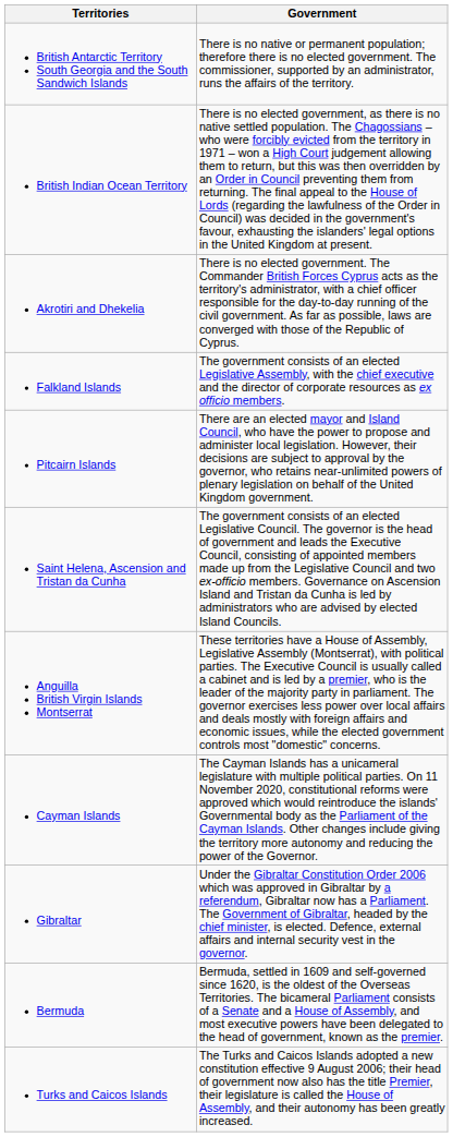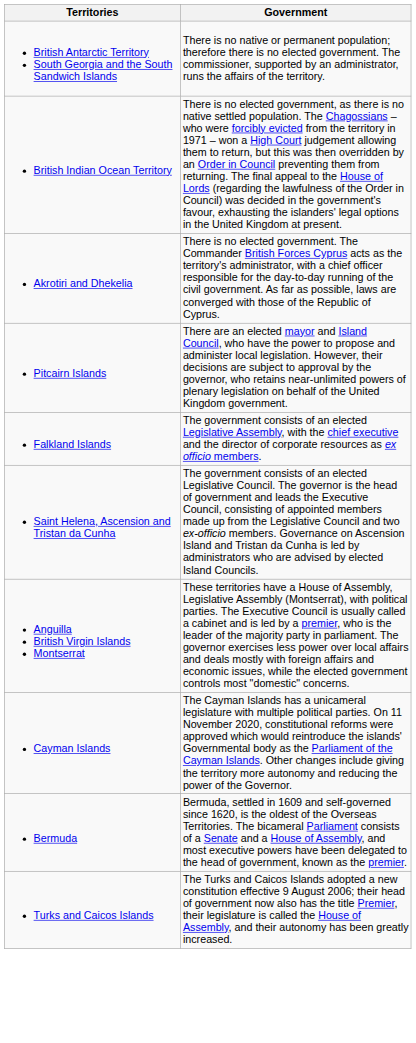 <table class="wikitable">
 <tr>
 <th>Territories</th>
 <th>Government</th>
 </tr>
 <tr>
 <td><br><ul><li><a href='#'>British Antarctic Territory</a></li><li><a href='#'>South Georgia and the South Sandwich Islands</a></li></ul></td>
 <td>There is no native or permanent population; therefore there is no elected government. The commissioner, supported by an administrator, runs the affairs of the territory.</td>
 </tr>
 <tr>
 <td><br><ul><li><a href='#'>British Indian Ocean Territory</a></li></ul></td>
 <td>There is no elected government, as there is no native settled population. The <a href='#'>Chagossians</a> – who were <a href='#'>forcibly evicted</a> from the territory in 1971 – won a <a href='#'>High Court</a> judgement allowing them to return, but this was then overridden by an <a href='#'>Order in Council</a> preventing them from returning. The final appeal to the <a href='#'>House of Lords</a> (regarding the lawfulness of the Order in Council) was decided in the government's favour, exhausting the islanders' legal options in the United Kingdom at present.</td>
 </tr>
 <tr>
 <td><br><ul><li><a href='#'>Akrotiri and Dhekelia</a></li></ul></td>
 <td>There is no elected government. The Commander <a href='#'>British Forces Cyprus</a> acts as the territory's administrator, with a chief officer responsible for the day-to-day running of the civil government. As far as possible, laws are converged with those of the Republic of Cyprus.</td>
 </tr>
 <tr>
+<td><br><ul><li><a href='#'>Pitcairn Islands</a></li></ul></td>
+<td>There are an elected <a href='#'>mayor</a> and <a href='#'>Island Council</a>, who have the power to propose and administer local legislation. However, their decisions are subject to approval by the governor, who retains near-unlimited powers of plenary legislation on behalf of the United Kingdom government.</td>
+</tr>
+<tr>
 <td><br><ul><li><a href='#'>Falkland Islands</a></li></ul></td>
 <td>The government consists of an elected <a href='#'>Legislative Assembly</a>, with the <a href='#'>chief executive</a> and the director of corporate resources as <a href='#'><em>ex officio</em> members</a>.</td>
-</tr>
-<tr>
-<td><br><ul><li><a href='#'>Pitcairn Islands</a></li></ul></td>
-<td>There are an elected <a href='#'>mayor</a> and <a href='#'>Island Council</a>, who have the power to propose and administer local legislation. However, their decisions are subject to approval by the governor, who retains near-unlimited powers of plenary legislation on behalf of the United Kingdom government.</td>
 </tr>
 <tr>
 <td><br><ul><li><a href='#'>Saint Helena, Ascension and Tristan da Cunha</a></li></ul></td>
 <td>The government consists of an elected Legislative Council. The governor is the head of government and leads the Executive Council, consisting of appointed members made up from the Legislative Council and two <em>ex-officio</em> members. Governance on Ascension Island and Tristan da Cunha is led by administrators who are advised by elected Island Councils.</td>
 </tr>
 <tr>
 <td><br><ul><li><a href='#'>Anguilla</a></li><li><a href='#'>British Virgin Islands</a></li><li><a href='#'>Montserrat</a></li></ul></td>
 <td>These territories have a House of Assembly, Legislative Assembly (Montserrat), with political parties. The Executive Council is usually called a cabinet and is led by a <a href='#'>premier</a>, who is the leader of the majority party in parliament. The governor exercises less power over local affairs and deals mostly with foreign affairs and economic issues, while the elected government controls most "domestic" concerns.</td>
 </tr>
 <tr>
 <td><br><ul><li><a href='#'>Cayman Islands</a></li></ul></td>
 <td>The Cayman Islands has a unicameral legislature with multiple political parties. On 11 November 2020, constitutional reforms were approved which would reintroduce the islands' Governmental body as the <a href='#'>Parliament of the Cayman Islands</a>. Other changes include giving the territory more autonomy and reducing the power of the Governor.</td>
 </tr>
 <tr>
-<td><br><ul><li><a href='#'>Gibraltar</a></li></ul></td>
-<td>Under the <a href='#'>Gibraltar Constitution Order 2006</a> which was approved in Gibraltar by <a href='#'>a referendum</a>, Gibraltar now has a <a href='#'>Parliament</a>. The <a href='#'>Government of Gibraltar</a>, headed by the <a href='#'>chief minister</a>, is elected. Defence, external affairs and internal security vest in the <a href='#'>governor</a>.</td>
-</tr>
-<tr>
 <td><br><ul><li><a href='#'>Bermuda</a></li></ul></td>
 <td>Bermuda, settled in 1609 and self-governed since 1620, is the oldest of the Overseas Territories. The bicameral <a href='#'>Parliament</a> consists of a <a href='#'>Senate</a> and a <a href='#'>House of Assembly</a>, and most executive powers have been delegated to the head of government, known as the <a href='#'>premier</a>.</td>
 </tr>
 <tr>
 <td><br><ul><li><a href='#'>Turks and Caicos Islands</a></li></ul></td>
 <td>The Turks and Caicos Islands adopted a new constitution effective 9 August 2006; their head of government now also has the title <a href='#'>Premier</a>, their legislature is called the <a href='#'>House of Assembly</a>, and their autonomy has been greatly increased.</td>
 </tr>
 </table>
